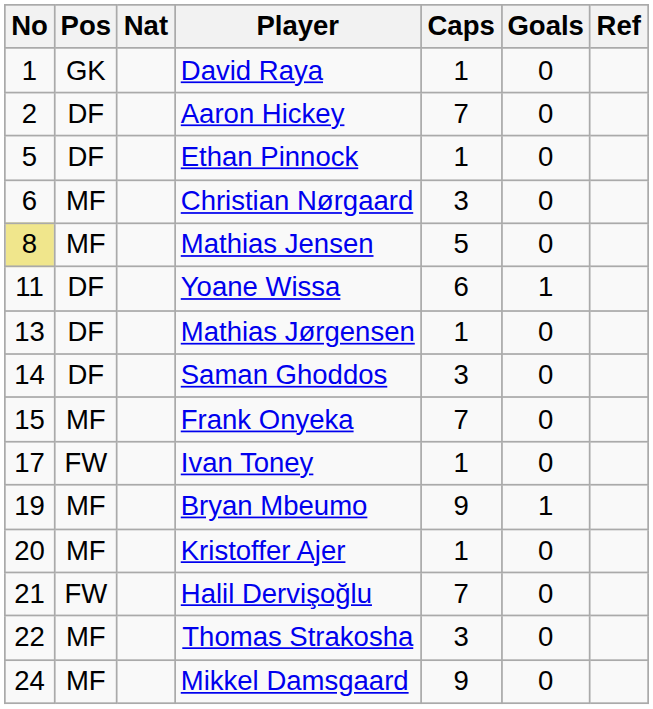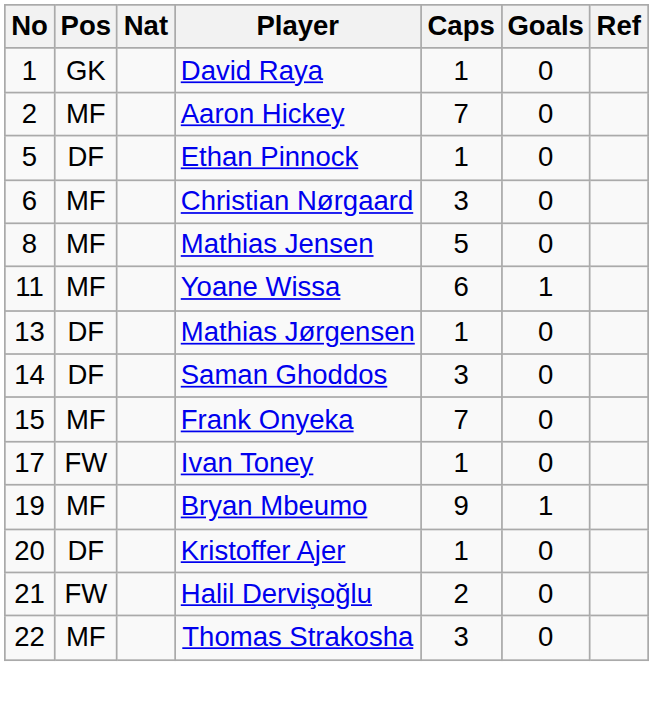 <table class="wikitable" style="text-align:center; border:1px #aaa solid;">
 <tr>
 <th>No</th>
 <th>Pos</th>
 <th>Nat</th>
 <th>Player</th>
 <th>Caps</th>
 <th>Goals</th>
 <th>Ref</th>
 </tr>
 <tr>
 <td>1</td>
 <td>GK</td>
 <td></td>
 <td style="text-align:left;"><a href='#'>David Raya</a></td>
 <td>1</td>
 <td>0</td>
 <td></td>
 </tr>
 <tr>
 <td>2</td>
-<td>DF</td>
+<td>MF</td>
 <td></td>
 <td style="text-align:left;"><a href='#'>Aaron Hickey</a></td>
 <td>7</td>
 <td>0</td>
 <td></td>
 </tr>
 <tr>
 <td>5</td>
 <td>DF</td>
 <td></td>
 <td style="text-align:left;"><a href='#'>Ethan Pinnock</a></td>
 <td>1</td>
 <td>0</td>
 <td></td>
 </tr>
 <tr>
 <td>6</td>
 <td>MF</td>
 <td></td>
 <td style="text-align:left;"><a href='#'>Christian Nørgaard</a></td>
 <td>3</td>
 <td>0</td>
 <td></td>
 </tr>
 <tr>
-<td style="background: khaki;">8</td>
+<td>8</td>
 <td>MF</td>
 <td></td>
 <td style="text-align:left;"><a href='#'>Mathias Jensen</a></td>
 <td>5</td>
 <td>0</td>
 <td></td>
 </tr>
 <tr>
 <td>11</td>
-<td>DF</td>
+<td>MF</td>
 <td></td>
 <td style="text-align:left;"><a href='#'>Yoane Wissa</a></td>
 <td>6</td>
 <td>1</td>
 <td></td>
 </tr>
 <tr>
 <td>13</td>
 <td>DF</td>
 <td></td>
 <td style="text-align:left;"><a href='#'>Mathias Jørgensen</a></td>
 <td>1</td>
 <td>0</td>
 <td></td>
 </tr>
 <tr>
 <td>14</td>
 <td>DF</td>
 <td></td>
 <td style="text-align:left;"><a href='#'>Saman Ghoddos</a></td>
 <td>3</td>
 <td>0</td>
 <td></td>
 </tr>
 <tr>
 <td>15</td>
 <td>MF</td>
 <td></td>
 <td style="text-align:left;"><a href='#'>Frank Onyeka</a></td>
 <td>7</td>
 <td>0</td>
 <td></td>
 </tr>
 <tr>
 <td>17</td>
 <td>FW</td>
 <td></td>
 <td style="text-align:left;"><a href='#'>Ivan Toney</a></td>
 <td>1</td>
 <td>0</td>
 <td></td>
 </tr>
 <tr>
 <td>19</td>
 <td>MF</td>
 <td></td>
 <td style="text-align:left;"><a href='#'>Bryan Mbeumo</a></td>
 <td>9</td>
 <td>1</td>
 <td></td>
 </tr>
 <tr>
 <td>20</td>
-<td>MF</td>
+<td>DF</td>
 <td></td>
 <td style="text-align:left;"><a href='#'>Kristoffer Ajer</a></td>
 <td>1</td>
 <td>0</td>
 <td></td>
 </tr>
 <tr>
 <td>21</td>
 <td>FW</td>
 <td></td>
 <td style="text-align:left;"><a href='#'>Halil Dervişoğlu</a></td>
-<td>7</td>
+<td>2</td>
 <td>0</td>
 <td></td>
 </tr>
 <tr>
 <td>22</td>
 <td>MF</td>
 <td></td>
 <td><a href='#'>Thomas Strakosha</a></td>
 <td>3</td>
 <td>0</td>
 <td></td>
 </tr>
-<tr>
-<td>24</td>
-<td>MF</td>
-<td></td>
-<td style="text-align:left;"><a href='#'>Mikkel Damsgaard</a></td>
-<td>9</td>
-<td>0</td>
-<td></td>
-</tr>
 </table>
